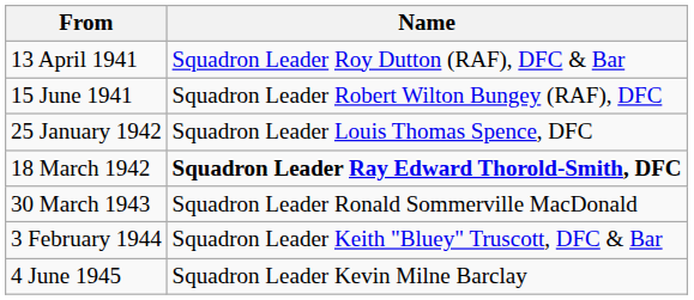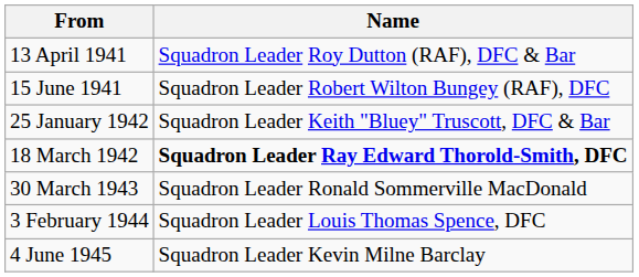 <table class="wikitable">
 <tr>
 <th>From</th>
 <th>Name</th>
 </tr>
 <tr>
 <td>13 April 1941</td>
 <td><a href='#'>Squadron Leader</a> <a href='#'>Roy Dutton</a> (RAF), <a href='#'>DFC</a> & <a href='#'>Bar</a></td>
 </tr>
 <tr>
 <td>15 June 1941</td>
 <td>Squadron Leader <a href='#'>Robert Wilton Bungey</a> (RAF), <a href='#'>DFC</a></td>
 </tr>
 <tr>
 <td>25 January 1942</td>
-<td>Squadron Leader <a href='#'>Louis Thomas Spence</a>, DFC</td>
+<td>Squadron Leader <a href='#'>Keith "Bluey" Truscott</a>, <a href='#'>DFC</a> & <a href='#'>Bar</a></td>
 </tr>
 <tr>
 <td>18 March 1942</td>
 <td><strong>Squadron Leader <a href='#'>Ray Edward Thorold-Smith</a>, DFC</strong></td>
 </tr>
 <tr>
 <td>30 March 1943</td>
 <td>Squadron Leader Ronald Sommerville MacDonald</td>
 </tr>
 <tr>
 <td>3 February 1944</td>
-<td>Squadron Leader <a href='#'>Keith "Bluey" Truscott</a>, <a href='#'>DFC</a> & <a href='#'>Bar</a></td>
+<td>Squadron Leader <a href='#'>Louis Thomas Spence</a>, DFC</td>
 </tr>
 <tr>
 <td>4 June 1945</td>
 <td>Squadron Leader Kevin Milne Barclay</td>
 </tr>
 </table>
